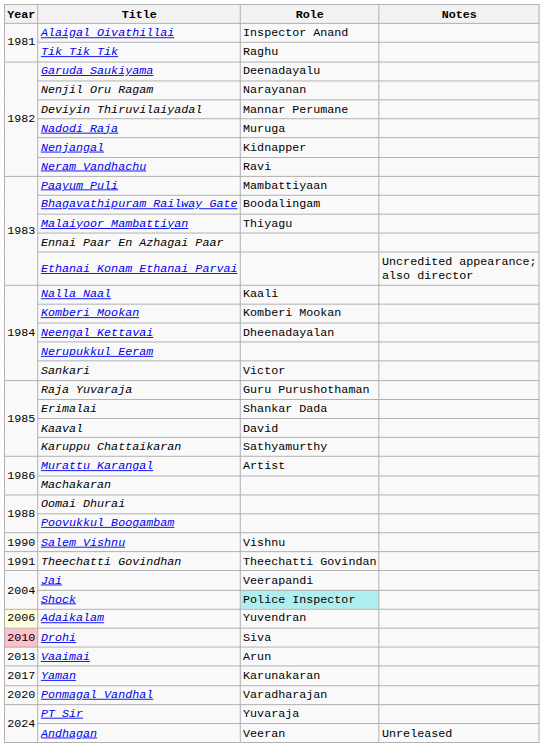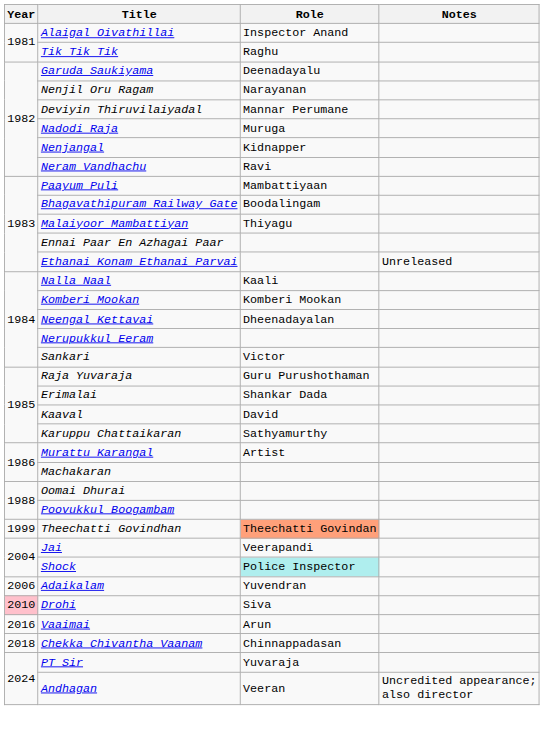 <table class="wikitable sortable">
 <tr>
 <th>Year</th>
 <th>Title</th>
 <th>Role</th>
 <th class="unsortable">Notes</th>
 </tr>
 <tr>
 <td rowspan=2>1981</td>
 <td><em><a href='#'>Alaigal Oivathillai</a></em></td>
 <td>Inspector Anand</td>
 <td></td>
 </tr>
 <tr>
 <td><em><a href='#'>Tik Tik Tik</a></em></td>
 <td>Raghu</td>
 <td></td>
 </tr>
 <tr>
 <td rowspan=6>1982</td>
 <td><em><a href='#'>Garuda Saukiyama</a></em></td>
 <td>Deenadayalu</td>
 <td></td>
 </tr>
 <tr>
 <td><em>Nenjil Oru Ragam</em></td>
 <td>Narayanan</td>
 <td></td>
 </tr>
 <tr>
 <td><em>Deviyin Thiruvilaiyadal</em></td>
 <td>Mannar Perumane</td>
 <td></td>
 </tr>
 <tr>
 <td><em><a href='#'>Nadodi Raja</a></em></td>
 <td>Muruga</td>
 <td></td>
 </tr>
 <tr>
 <td><em><a href='#'>Nenjangal</a></em></td>
 <td>Kidnapper</td>
 <td></td>
 </tr>
 <tr>
 <td><em><a href='#'>Neram Vandhachu</a></em></td>
 <td>Ravi</td>
 <td></td>
 </tr>
 <tr>
 <td rowspan=5>1983</td>
 <td><em><a href='#'>Paayum Puli</a></em></td>
 <td>Mambattiyaan</td>
 <td></td>
 </tr>
 <tr>
 <td><em><a href='#'>Bhagavathipuram Railway Gate</a></em></td>
 <td>Boodalingam</td>
 <td></td>
 </tr>
 <tr>
 <td><em><a href='#'>Malaiyoor Mambattiyan</a></em></td>
 <td>Thiyagu</td>
 <td></td>
 </tr>
 <tr>
 <td><em>Ennai Paar En Azhagai Paar</em></td>
 <td></td>
 <td></td>
 </tr>
 <tr>
 <td><em><a href='#'>Ethanai Konam Ethanai Parvai</a></em></td>
 <td></td>
-<td>Uncredited appearance;<br>also director</td>
+<td>Unreleased</td>
 </tr>
 <tr>
 <td rowspan="5">1984</td>
 <td><em><a href='#'>Nalla Naal</a></em></td>
 <td>Kaali</td>
 <td></td>
 </tr>
 <tr>
 <td><em><a href='#'>Komberi Mookan</a></em></td>
 <td>Komberi Mookan</td>
 <td></td>
 </tr>
 <tr>
 <td><em><a href='#'>Neengal Kettavai</a></em></td>
 <td>Dheenadayalan</td>
 <td></td>
 </tr>
 <tr>
 <td><em><a href='#'>Nerupukkul Eeram</a></em></td>
 <td></td>
 <td></td>
 </tr>
 <tr>
 <td><em>Sankari</em></td>
 <td>Victor</td>
 <td></td>
 </tr>
 <tr>
 <td rowspan=4>1985</td>
 <td><em>Raja Yuvaraja</em></td>
 <td>Guru Purushothaman</td>
 <td></td>
 </tr>
 <tr>
 <td><em>Erimalai</em></td>
 <td>Shankar Dada</td>
 <td></td>
 </tr>
 <tr>
 <td><em>Kaaval</em></td>
 <td>David</td>
 <td></td>
 </tr>
 <tr>
 <td><em>Karuppu Chattaikaran</em></td>
 <td>Sathyamurthy</td>
 <td></td>
 </tr>
 <tr>
 <td rowspan=2>1986</td>
 <td><em><a href='#'>Murattu Karangal</a></em></td>
 <td>Artist</td>
 <td></td>
 </tr>
 <tr>
 <td><em>Machakaran</em></td>
 <td></td>
 <td></td>
 </tr>
 <tr>
 <td rowspan="2">1988</td>
 <td><em>Oomai Dhurai</em></td>
 <td></td>
 <td></td>
 </tr>
 <tr>
 <td><em><a href='#'>Poovukkul Boogambam</a></em></td>
 <td></td>
 <td></td>
 </tr>
 <tr>
-<td>1990</td>
-<td><em><a href='#'>Salem Vishnu</a></em></td>
-<td>Vishnu</td>
-<td></td>
-</tr>
-<tr>
-<td>1991</td>
+<td>1999</td>
 <td><em>Theechatti Govindhan</em></td>
-<td>Theechatti Govindan</td>
+<td style="background: lightsalmon;">Theechatti Govindan</td>
 <td></td>
 </tr>
 <tr>
 <td rowspan=2>2004</td>
 <td><em><a href='#'>Jai</a></em></td>
 <td>Veerapandi</td>
 <td></td>
 </tr>
 <tr>
 <td><em><a href='#'>Shock</a></em></td>
 <td style="background: paleturquoise;">Police Inspector</td>
 <td></td>
 </tr>
 <tr>
-<td style="background: lightyellow;">2006</td>
+<td>2006</td>
 <td><em><a href='#'>Adaikalam</a></em></td>
 <td>Yuvendran</td>
 <td></td>
 </tr>
 <tr>
 <td style="background: pink;">2010</td>
 <td><em><a href='#'>Drohi</a></em></td>
 <td>Siva</td>
 <td></td>
 </tr>
 <tr>
-<td>2013</td>
+<td>2016</td>
 <td><em><a href='#'>Vaaimai</a></em></td>
 <td>Arun</td>
 <td></td>
 </tr>
 <tr>
-<td>2017</td>
-<td><em><a href='#'>Yaman</a></em></td>
-<td>Karunakaran</td>
-<td></td>
-</tr>
-<tr>
-<td>2020</td>
-<td><em><a href='#'>Ponmagal Vandhal</a></em></td>
-<td>Varadharajan</td>
+<td>2018</td>
+<td><em><a href='#'>Chekka Chivantha Vaanam</a></em></td>
+<td>Chinnappadasan</td>
 <td></td>
 </tr>
 <tr>
 <td rowspan="2">2024</td>
 <td><em><a href='#'>PT Sir</a></em></td>
 <td>Yuvaraja</td>
 <td></td>
 </tr>
 <tr>
 <td><em><a href='#'>Andhagan</a></em></td>
 <td>Veeran</td>
-<td>Unreleased</td>
+<td>Uncredited appearance;<br>also director</td>
 </tr>
 </table>
